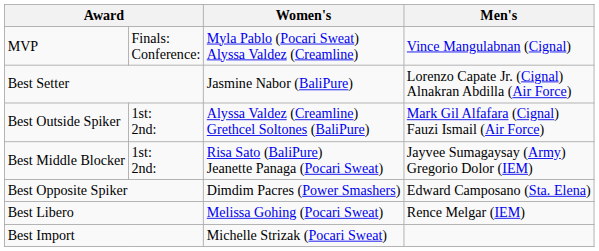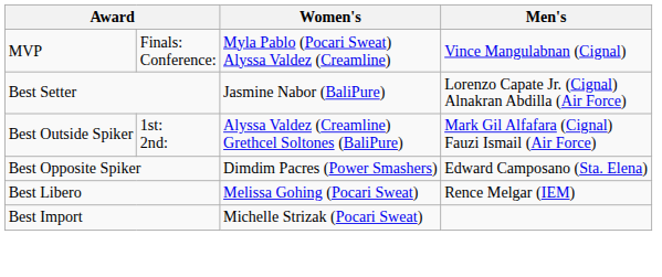 <table class="wikitable">
 <tr>
 <th colspan="2">Award</th>
 <th>Women's </th>
 <th>Men's </th>
 </tr>
 <tr>
 <td>MVP</td>
 <td>Finals:<br>Conference:</td>
 <td> <a href='#'>Myla Pablo</a> (<a href='#'>Pocari Sweat</a>)<br> <a href='#'>Alyssa Valdez</a> (<a href='#'>Creamline</a>)</td>
 <td> <a href='#'>Vince Mangulabnan</a> (<a href='#'>Cignal</a>)</td>
 </tr>
 <tr>
 <td colspan="2">Best Setter</td>
 <td> Jasmine Nabor (<a href='#'>BaliPure</a>)</td>
 <td> Lorenzo Capate Jr. (<a href='#'>Cignal</a>)<br>  Alnakran Abdilla (<a href='#'>Air Force</a>)</td>
 </tr>
 <tr>
 <td>Best Outside Spiker</td>
 <td>1st:<br>2nd:</td>
 <td> <a href='#'>Alyssa Valdez</a> (<a href='#'>Creamline</a>)<br>  <a href='#'>Grethcel Soltones</a> (<a href='#'>BaliPure</a>)</td>
 <td> <a href='#'>Mark Gil Alfafara</a> (<a href='#'>Cignal</a>)<br> Fauzi Ismail (<a href='#'>Air Force</a>)</td>
 </tr>
 <tr>
-<td>Best Middle Blocker</td>
-<td>1st:<br>2nd:</td>
-<td> <a href='#'>Risa Sato</a> (<a href='#'>BaliPure</a>)<br> Jeanette Panaga (<a href='#'>Pocari Sweat</a>)</td>
-<td> Jayvee Sumagaysay (<a href='#'>Army</a>)<br> Gregorio Dolor (<a href='#'>IEM</a>)</td>
-</tr>
-<tr>
 <td colspan="2">Best Opposite Spiker</td>
 <td> Dimdim Pacres (<a href='#'>Power Smashers</a>)</td>
 <td> Edward Camposano (<a href='#'>Sta. Elena</a>)</td>
 </tr>
 <tr>
 <td colspan="2">Best Libero</td>
 <td> <a href='#'>Melissa Gohing</a> (<a href='#'>Pocari Sweat</a>)</td>
 <td> Rence Melgar (<a href='#'>IEM</a>)</td>
 </tr>
 <tr>
 <td colspan="2">Best Import</td>
 <td> Michelle Strizak (<a href='#'>Pocari Sweat</a>)</td>
 <td></td>
 </tr>
 </table>
